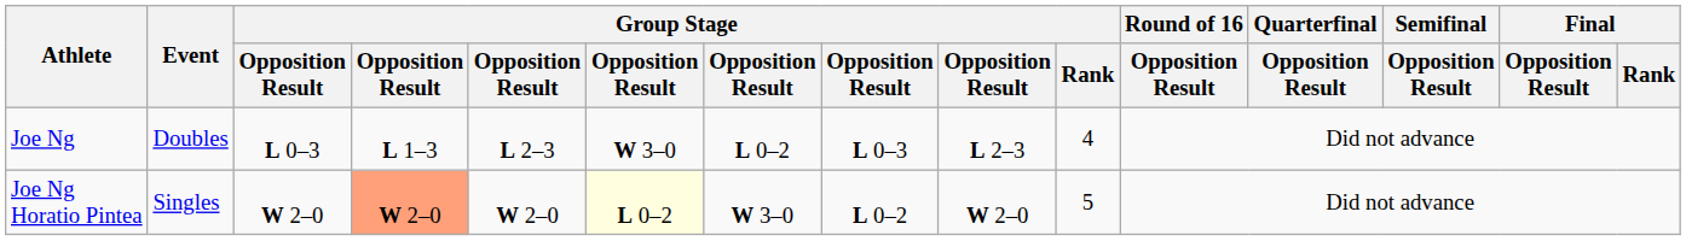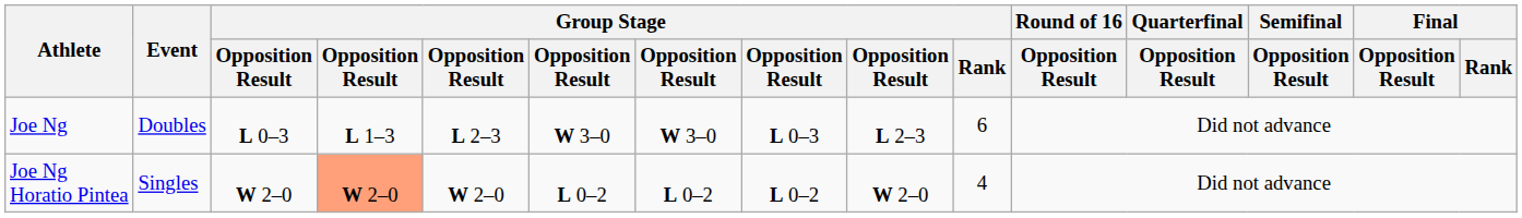 <table class=wikitable style="font-size:90%">
 <tr>
 <th rowspan="2">Athlete</th>
 <th rowspan="2">Event</th>
 <th colspan="8">Group Stage</th>
 <th>Round of 16</th>
 <th>Quarterfinal</th>
 <th>Semifinal</th>
 <th colspan=2>Final</th>
 </tr>
 <tr>
 <th>Opposition<br>Result</th>
 <th>Opposition<br>Result</th>
 <th>Opposition<br>Result</th>
 <th>Opposition<br>Result</th>
 <th>Opposition<br>Result</th>
 <th>Opposition<br>Result</th>
 <th>Opposition<br>Result</th>
 <th>Rank</th>
 <th>Opposition<br>Result</th>
 <th>Opposition<br>Result</th>
 <th>Opposition<br>Result</th>
 <th>Opposition<br>Result</th>
 <th>Rank</th>
 </tr>
 <tr align=center>
 <td align=left><a href='#'>Joe Ng</a></td>
 <td align=left><a href='#'>Doubles</a></td>
 <td><br><strong>L</strong> 0–3</td>
 <td><br><strong>L</strong> 1–3</td>
 <td><br><strong>L</strong> 2–3</td>
 <td><br><strong>W</strong> 3–0</td>
-<td><br><strong>L</strong> 0–2</td>
+<td><br><strong>W</strong> 3–0</td>
 <td><br><strong>L</strong> 0–3</td>
 <td><br><strong>L</strong> 2–3</td>
-<td>4</td>
+<td>6</td>
 <td colspan=5>Did not advance</td>
 </tr>
 <tr align=center>
 <td align=left><a href='#'>Joe Ng</a><br><a href='#'>Horatio Pintea</a></td>
 <td align=left><a href='#'>Singles</a></td>
 <td><br><strong>W</strong> 2–0</td>
 <td style="background: lightsalmon;"><br><strong>W</strong> 2–0</td>
 <td><br><strong>W</strong> 2–0</td>
-<td style="background: lightyellow;"><br><strong>L</strong> 0–2</td>
-<td><br><strong>W</strong> 3–0</td>
+<td><br><strong>L</strong> 0–2</td>
+<td><br><strong>L</strong> 0–2</td>
 <td><br><strong>L</strong> 0–2</td>
 <td><br><strong>W</strong> 2–0</td>
-<td>5</td>
+<td>4</td>
 <td colspan=5>Did not advance</td>
 </tr>
 </table>
